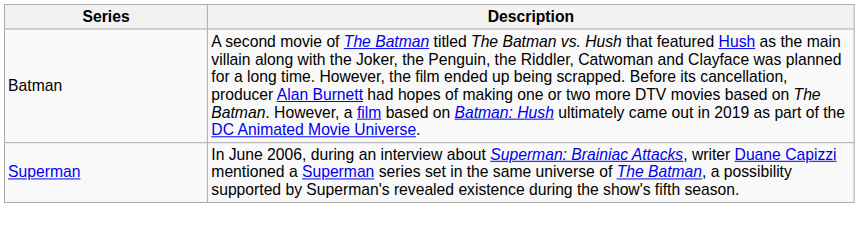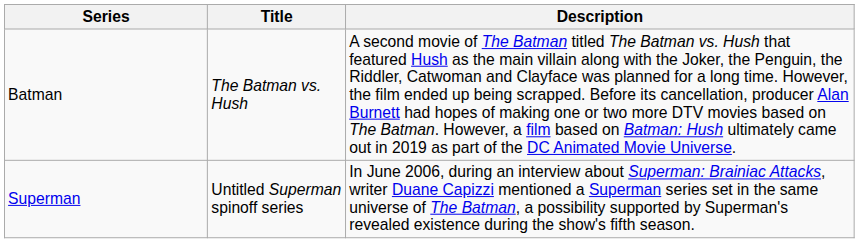 <table class="wikitable">
 <tr>
 <th style="width:150pt;">Series</th>
+<th style="width:100pt;">Title</th>
 <th>Description</th>
 </tr>
 <tr>
 <td>Batman</td>
+<td><em>The Batman vs. Hush</em></td>
 <td>A second movie of <em><a href='#'>The Batman</a></em> titled <em>The Batman vs. Hush</em> that featured <a href='#'>Hush</a> as the main villain along with the Joker, the Penguin, the Riddler, Catwoman and Clayface was planned for a long time. However, the film ended up being scrapped. Before its cancellation, producer <a href='#'>Alan Burnett</a> had hopes of making one or two more DTV movies based on <em>The Batman</em>. However, a <a href='#'>film</a> based on <em><a href='#'>Batman: Hush</a></em> ultimately came out in 2019 as part of the <a href='#'>DC Animated Movie Universe</a>.</td>
 </tr>
 <tr>
 <td><a href='#'>Superman</a></td>
+<td>Untitled <em>Superman</em> spinoff series</td>
 <td>In June 2006, during an interview about <em><a href='#'>Superman: Brainiac Attacks</a></em>, writer <a href='#'>Duane Capizzi</a> mentioned a <a href='#'>Superman</a> series set in the same universe of <em><a href='#'>The Batman</a></em>, a possibility supported by Superman's revealed existence during the show's fifth season.</td>
 </tr>
 </table>
